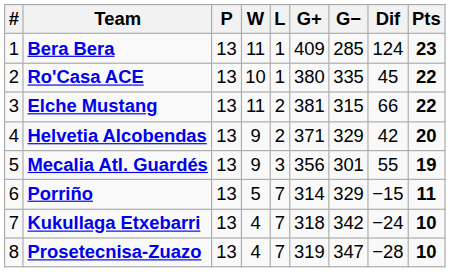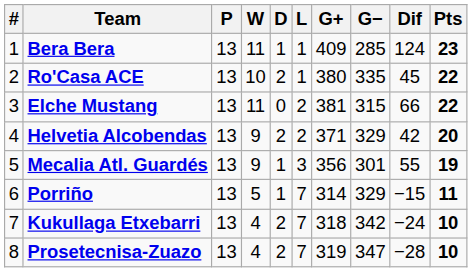 <table class="wikitable sortable" style="text-align: center;">
 <tr>
 <th align="center">#</th>
 <th align="center">Team</th>
 <th align="center">P</th>
 <th align="center">W</th>
+<th align="center">D</th>
 <th align="center">L</th>
 <th align="center">G+</th>
 <th align="center">G−</th>
 <th align="center">Dif</th>
 <th align="center">Pts</th>
 </tr>
 <tr>
 <td>1</td>
 <td align="left"><strong><a href='#'>Bera Bera</a></strong></td>
 <td>13</td>
 <td>11</td>
 <td>1</td>
+<td>1</td>
 <td>409</td>
 <td>285</td>
 <td>124</td>
 <td><strong>23</strong></td>
 </tr>
 <tr>
 <td>2</td>
 <td align="left"><strong><a href='#'>Ro'Casa ACE</a></strong></td>
 <td>13</td>
 <td>10</td>
+<td>2</td>
 <td>1</td>
 <td>380</td>
 <td>335</td>
 <td>45</td>
 <td><strong>22</strong></td>
 </tr>
 <tr>
 <td>3</td>
 <td align="left"><strong><a href='#'>Elche Mustang</a></strong></td>
 <td>13</td>
 <td>11</td>
+<td>0</td>
 <td>2</td>
 <td>381</td>
 <td>315</td>
 <td>66</td>
 <td><strong>22</strong></td>
 </tr>
 <tr>
 <td>4</td>
 <td align="left"><strong><a href='#'>Helvetia Alcobendas</a></strong></td>
 <td>13</td>
 <td>9</td>
 <td>2</td>
+<td>2</td>
 <td>371</td>
 <td>329</td>
 <td>42</td>
 <td><strong>20</strong></td>
 </tr>
 <tr>
 <td>5</td>
 <td align="left"><strong><a href='#'>Mecalia Atl. Guardés</a></strong></td>
 <td>13</td>
 <td>9</td>
+<td>1</td>
 <td>3</td>
 <td>356</td>
 <td>301</td>
 <td>55</td>
 <td><strong>19</strong></td>
 </tr>
 <tr>
 <td>6</td>
 <td align="left"><strong><a href='#'>Porriño</a></strong></td>
 <td>13</td>
 <td>5</td>
+<td>1</td>
 <td>7</td>
 <td>314</td>
 <td>329</td>
 <td>−15</td>
 <td><strong>11</strong></td>
 </tr>
 <tr>
 <td>7</td>
 <td align="left"><strong><a href='#'>Kukullaga Etxebarri</a></strong></td>
 <td>13</td>
 <td>4</td>
+<td>2</td>
 <td>7</td>
 <td>318</td>
 <td>342</td>
 <td>−24</td>
 <td><strong>10</strong></td>
 </tr>
 <tr>
 <td>8</td>
 <td align="left"><strong><a href='#'>Prosetecnisa-Zuazo</a></strong></td>
 <td>13</td>
 <td>4</td>
+<td>2</td>
 <td>7</td>
 <td>319</td>
 <td>347</td>
 <td>−28</td>
 <td><strong>10</strong></td>
 </tr>
 </table>
